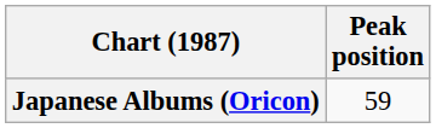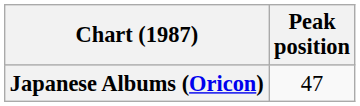 <table class="wikitable plainrowheaders" style="text-align:center">
 <tr>
 <th scope="col">Chart (1987)</th>
 <th scope="col">Peak<br>position</th>
 </tr>
 <tr>
 <th scope="row">Japanese Albums (<a href='#'>Oricon</a>)</th>
-<td>59</td>
+<td>47</td>
 </tr>
 </table>
